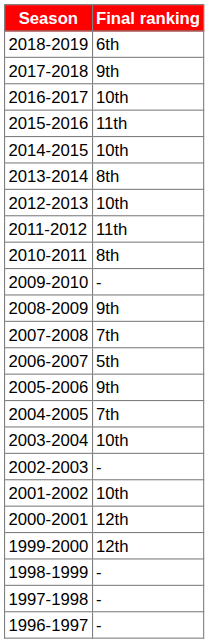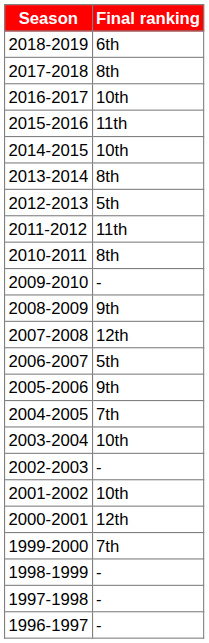 <table style="background-color:#FFFFFF; font-size: 95%; border: gray solid 1px; border-collapse: collapse;" cellpadding="3" cellspacing="0" border="1">
 <tr style="background-color:#FF0000; color:#FFFFFF;">
 <th>Season</th>
 <th>Final ranking</th>
 </tr>
 <tr>
 <td>2018-2019</td>
 <td>6th</td>
 </tr>
 <tr>
 <td>2017-2018</td>
-<td>9th</td>
+<td>8th</td>
 </tr>
 <tr>
 <td>2016-2017</td>
 <td>10th</td>
 </tr>
 <tr>
 <td>2015-2016</td>
 <td>11th</td>
 </tr>
 <tr>
 <td>2014-2015</td>
 <td>10th</td>
 </tr>
 <tr>
 <td>2013-2014</td>
 <td>8th</td>
 </tr>
 <tr>
 <td>2012-2013</td>
-<td>10th</td>
+<td>5th</td>
 </tr>
 <tr>
 <td>2011-2012</td>
 <td>11th</td>
 </tr>
 <tr>
 <td>2010-2011</td>
 <td>8th</td>
 </tr>
 <tr>
 <td>2009-2010</td>
 <td>-</td>
 </tr>
 <tr>
 <td>2008-2009</td>
 <td>9th</td>
 </tr>
 <tr>
 <td>2007-2008</td>
-<td>7th</td>
+<td>12th</td>
 </tr>
 <tr>
 <td>2006-2007</td>
 <td>5th</td>
 </tr>
 <tr>
 <td>2005-2006</td>
 <td>9th</td>
 </tr>
 <tr>
 <td>2004-2005</td>
 <td>7th</td>
 </tr>
 <tr>
 <td>2003-2004</td>
 <td>10th</td>
 </tr>
 <tr>
 <td>2002-2003</td>
 <td>-</td>
 </tr>
 <tr>
 <td>2001-2002</td>
 <td>10th</td>
 </tr>
 <tr>
 <td>2000-2001</td>
 <td>12th</td>
 </tr>
 <tr>
 <td>1999-2000</td>
-<td>12th</td>
+<td>7th</td>
 </tr>
 <tr>
 <td>1998-1999</td>
 <td>-</td>
 </tr>
 <tr>
 <td>1997-1998</td>
 <td>-</td>
 </tr>
 <tr>
 <td>1996-1997</td>
 <td>-</td>
 </tr>
 </table>
